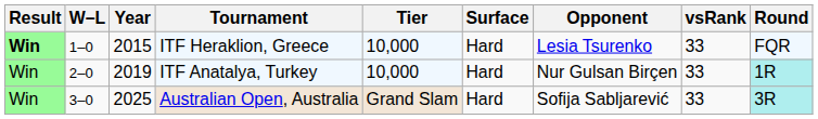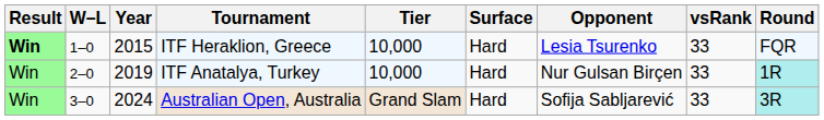 <table class="wikitable sortable">
 <tr>
 <th>Result</th>
 <th class="unsortable">W–L</th>
 <th>Year</th>
 <th>Tournament</th>
 <th>Tier</th>
 <th>Surface</th>
 <th>Opponent</th>
 <th>vsRank</th>
 <th>Round</th>
 </tr>
 <tr>
 <td bgcolor=98FB98><strong>Win</strong></td>
 <td><small>1–0</small></td>
 <td>2015</td>
 <td bgcolor=f0f8ff>ITF Heraklion, Greece</td>
 <td bgcolor=f0f8ff>10,000</td>
 <td>Hard</td>
 <td> <a href='#'>Lesia Tsurenko</a></td>
 <td>33</td>
 <td bgcolor=f0f8ff>FQR</td>
 </tr>
 <tr>
 <td bgcolor=98FB98>Win</td>
 <td><small>2–0</small></td>
 <td>2019</td>
 <td bgcolor=f0f8ff>ITF Anatalya, Turkey</td>
 <td bgcolor=f0f8ff>10,000</td>
 <td>Hard</td>
 <td> Nur Gulsan Birçen</td>
 <td>33</td>
 <td bgcolor=afeeee>1R</td>
 </tr>
 <tr>
 <td bgcolor=98FB98>Win</td>
 <td><small>3–0</small></td>
-<td>2025</td>
+<td>2024</td>
 <td bgcolor=f3e6d7><a href='#'>Australian Open</a>, Australia</td>
 <td bgcolor=f3e6d7>Grand Slam</td>
 <td>Hard</td>
 <td> Sofija Sabljarević</td>
 <td>33</td>
 <td bgcolor=afeeee>3R</td>
 </tr>
 </table>
